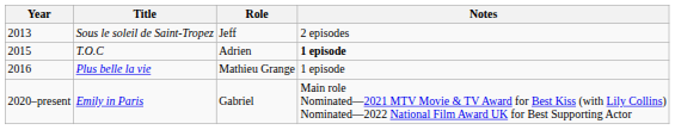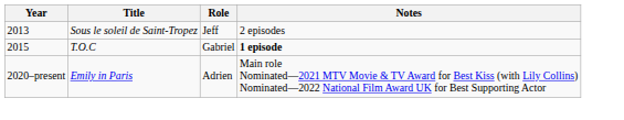 <table class="wikitable sortable plainrowheaders">
 <tr>
 <th scope="col">Year</th>
 <th scope="col">Title</th>
 <th scope="col">Role</th>
 <th scope="col" class="unsortable">Notes</th>
 </tr>
 <tr>
 <td>2013</td>
 <td><em>Sous le soleil de Saint-Tropez</em></td>
 <td>Jeff</td>
 <td>2 episodes</td>
 </tr>
 <tr>
 <td>2015</td>
 <td><em>T.O.C</em></td>
-<td>Adrien</td>
+<td>Gabriel</td>
 <td><strong>1 episode</strong></td>
-</tr>
-<tr>
-<td>2016</td>
-<td><em><a href='#'>Plus belle la vie</a></em></td>
-<td>Mathieu Grange</td>
-<td>1 episode</td>
 </tr>
 <tr>
 <td>2020–present</td>
 <td><em><a href='#'>Emily in Paris</a></em></td>
-<td>Gabriel</td>
+<td>Adrien</td>
 <td>Main role<br>Nominated—<a href='#'>2021 MTV Movie & TV Award</a> for <a href='#'>Best Kiss</a> (with <a href='#'>Lily Collins</a>)<br>Nominated—2022 <a href='#'>National Film Award UK</a> for Best Supporting Actor</td>
 </tr>
 </table>
